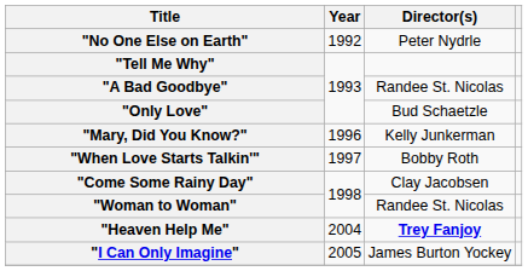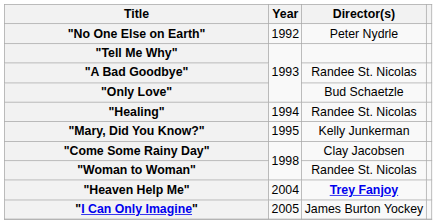 <table class="wikitable plainrowheaders" style="text-align:center;" border="1">
 <tr>
 <th scope="col" style="width:21em;">Title</th>
 <th scope="col">Year</th>
 <th scope="col">Director(s)</th>
 <th></th>
 </tr>
 <tr>
 <th scope="row">"No One Else on Earth"</th>
 <td>1992</td>
 <td>Peter Nydrle</td>
 <td></td>
 </tr>
 <tr>
 <th scope="row">"Tell Me Why" </th>
 <td rowspan="3">1993</td>
 <td></td>
 <td></td>
 </tr>
 <tr>
 <th scope="row">"A Bad Goodbye" </th>
 <td>Randee St. Nicolas</td>
 <td></td>
 </tr>
 <tr>
 <th scope="row">"Only Love"</th>
 <td>Bud Schaetzle</td>
 <td></td>
 </tr>
 <tr>
-<th scope="row">"Mary, Did You Know?" </th>
-<td>1996</td>
-<td>Kelly Junkerman</td>
+<th scope="row">"Healing" </th>
+<td>1994</td>
+<td>Randee St. Nicolas</td>
 <td></td>
 </tr>
 <tr>
-<th scope="row">"When Love Starts Talkin'"</th>
-<td>1997</td>
-<td>Bobby Roth</td>
+<th scope="row">"Mary, Did You Know?" </th>
+<td>1995</td>
+<td>Kelly Junkerman</td>
 <td></td>
 </tr>
 <tr>
 <th scope="row">"Come Some Rainy Day"</th>
 <td rowspan="2">1998</td>
 <td>Clay Jacobsen</td>
 <td></td>
 </tr>
 <tr>
 <th scope="row">"Woman to Woman"</th>
 <td>Randee St. Nicolas</td>
 <td></td>
 </tr>
 <tr>
 <th scope="row">"Heaven Help Me"</th>
 <td>2004</td>
 <td><strong><a href='#'>Trey Fanjoy</a></strong></td>
 <td></td>
 </tr>
 <tr>
 <th scope="row">"<a href='#'>I Can Only Imagine</a>"</th>
 <td>2005</td>
 <td>James Burton Yockey</td>
 <td></td>
 </tr>
 <tr>
 </tr>
 </table>
